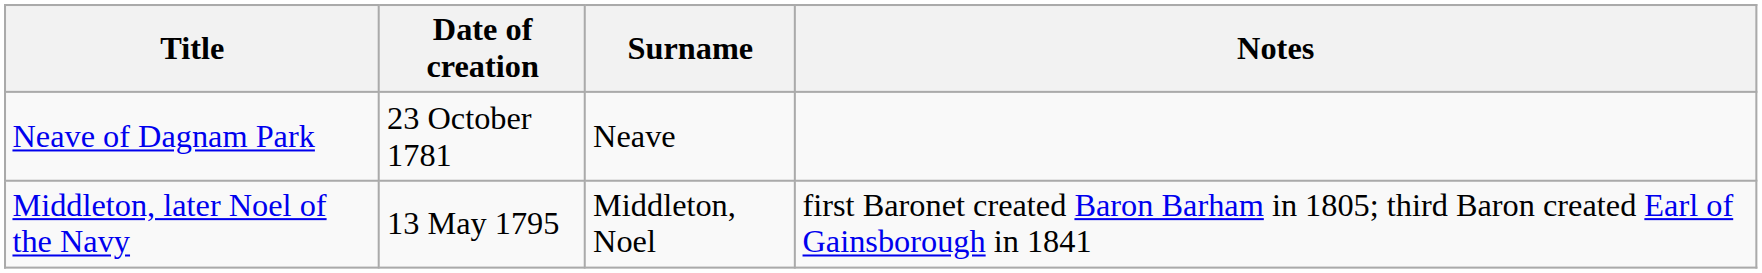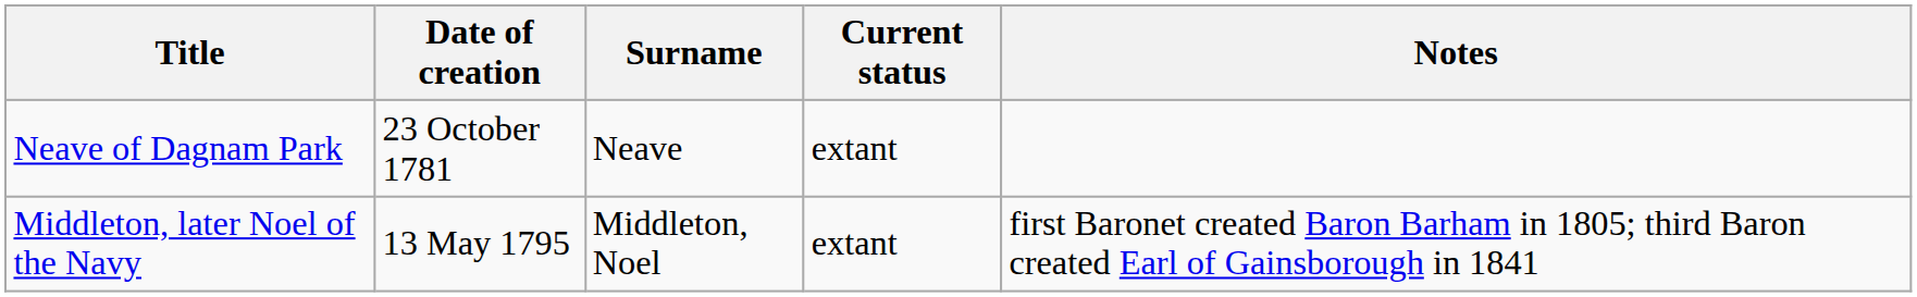 <table class="wikitable">
 <tr>
 <th>Title</th>
 <th>Date of creation</th>
 <th>Surname</th>
+<th>Current status</th>
 <th>Notes</th>
 </tr>
 <tr>
 <td><a href='#'>Neave of Dagnam Park</a></td>
 <td>23 October 1781</td>
 <td>Neave</td>
+<td>extant</td>
 <td></td>
 </tr>
 <tr>
 <td><a href='#'>Middleton, later Noel of the Navy</a></td>
 <td>13 May 1795</td>
 <td>Middleton, Noel</td>
+<td>extant</td>
 <td>first Baronet created <a href='#'>Baron Barham</a> in 1805; third Baron created <a href='#'>Earl of Gainsborough</a> in 1841</td>
 </tr>
 </table>
